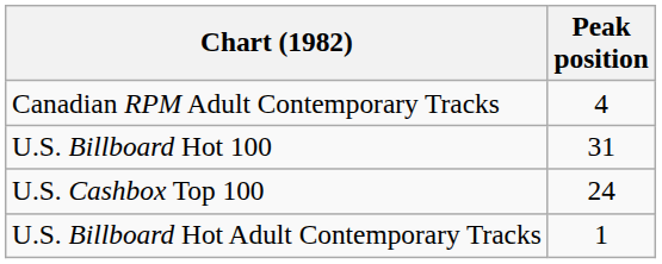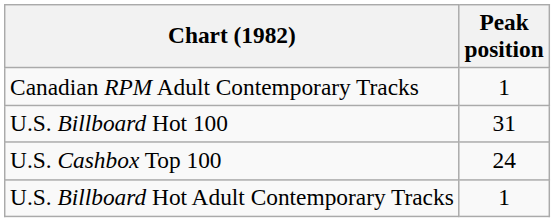 <table class="wikitable sortable">
 <tr>
 <th>Chart (1982)</th>
 <th>Peak<br>position</th>
 </tr>
 <tr>
 <td>Canadian <em>RPM</em> Adult Contemporary Tracks</td>
-<td align="center">4</td>
+<td align="center">1</td>
 </tr>
 <tr>
 <td>U.S. <em>Billboard</em> Hot 100</td>
 <td align="center">31</td>
 </tr>
 <tr>
 <td>U.S. <em>Cashbox</em> Top 100</td>
 <td align="center">24</td>
 </tr>
 <tr>
 <td>U.S. <em>Billboard</em> Hot Adult Contemporary Tracks</td>
 <td align="center">1</td>
 </tr>
 </table>
